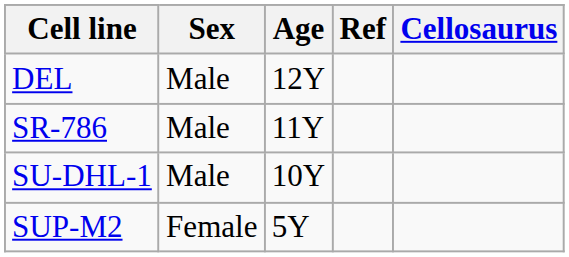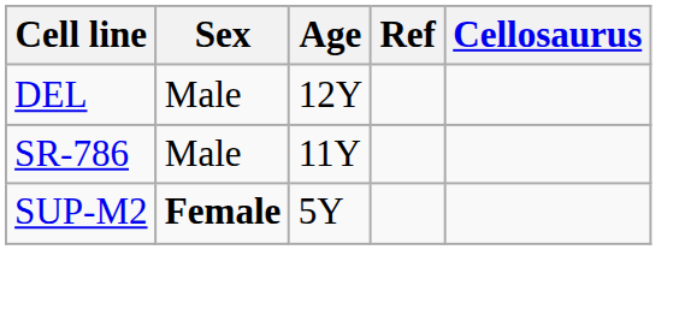 <table class="wikitable sortable">
 <tr>
 <th>Cell line</th>
 <th>Sex</th>
 <th>Age</th>
 <th>Ref</th>
 <th><a href='#'>Cellosaurus</a></th>
 </tr>
 <tr>
 <td><a href='#'>DEL</a></td>
 <td>Male</td>
 <td>12Y</td>
 <td></td>
 <td></td>
 </tr>
 <tr>
 <td><a href='#'>SR-786</a></td>
 <td>Male</td>
 <td>11Y</td>
 <td></td>
 <td></td>
 </tr>
 <tr>
-<td><a href='#'>SU-DHL-1</a></td>
-<td>Male</td>
-<td>10Y</td>
-<td></td>
-<td></td>
-</tr>
-<tr>
 <td><a href='#'>SUP-M2</a></td>
-<td>Female</td>
+<td><strong>Female</strong></td>
 <td>5Y</td>
 <td></td>
 <td></td>
 </tr>
 </table>
